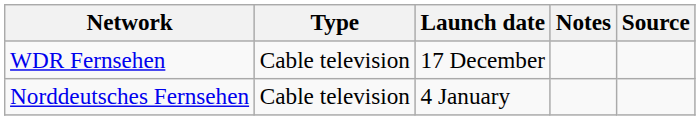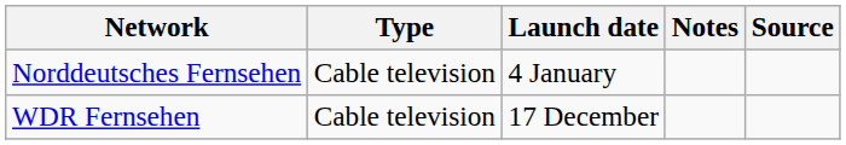 <table class="wikitable sortable">
 <tr>
 <th>Network</th>
 <th>Type</th>
 <th>Launch date</th>
 <th>Notes</th>
 <th>Source</th>
 </tr>
 <tr>
+<td><a href='#'>Norddeutsches Fernsehen</a></td>
+<td>Cable television</td>
+<td>4 January</td>
+<td></td>
+<td></td>
+</tr>
+<tr>
 <td><a href='#'>WDR Fernsehen</a></td>
 <td>Cable television</td>
 <td>17 December</td>
 <td></td>
 <td></td>
 </tr>
-<tr>
-<td><a href='#'>Norddeutsches Fernsehen</a></td>
-<td>Cable television</td>
-<td>4 January</td>
-<td></td>
-<td></td>
-</tr>
 </table>
